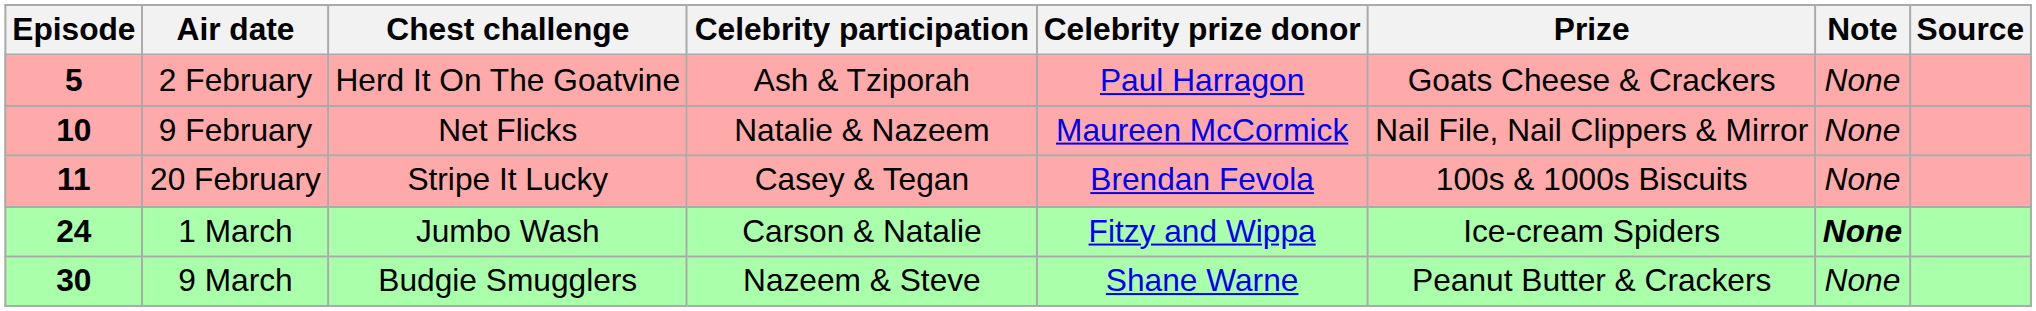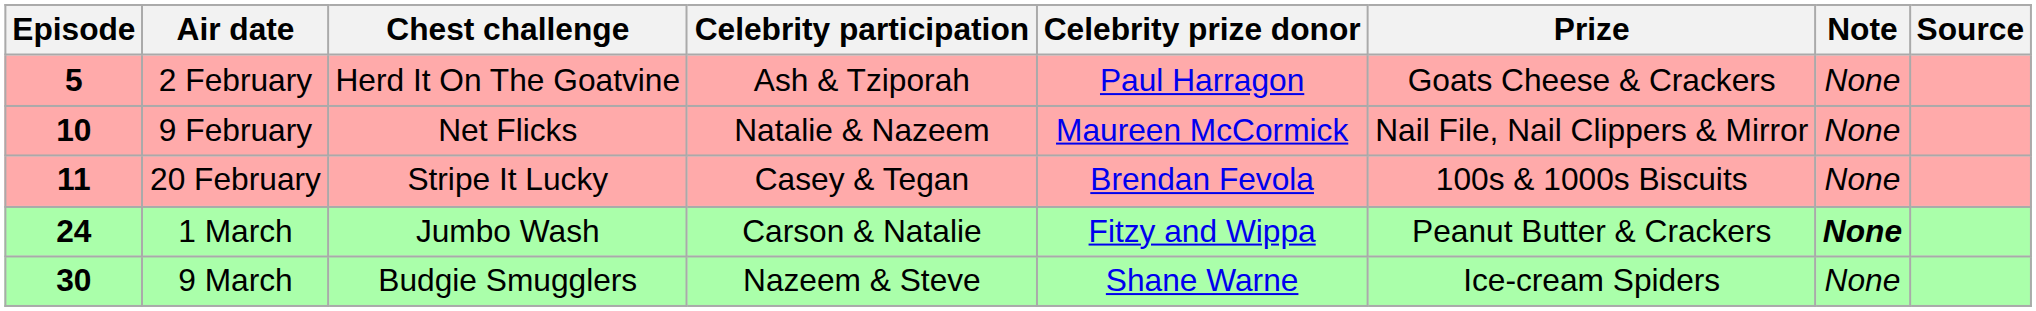 <table class="wikitable" style="margin:auto; text-align:center;">
 <tr>
 <th>Episode</th>
 <th>Air date</th>
 <th>Chest challenge</th>
 <th>Celebrity participation</th>
 <th>Celebrity prize donor</th>
 <th>Prize</th>
 <th>Note</th>
 <th>Source</th>
 </tr>
 <tr style="background:#ffaaaa">
 <td><strong>5</strong></td>
 <td>2 February</td>
 <td>Herd It On The Goatvine</td>
 <td>Ash & Tziporah</td>
 <td><a href='#'>Paul Harragon</a></td>
 <td>Goats Cheese & Crackers</td>
 <td><em>None</em></td>
 <td></td>
 </tr>
 <tr style="background:#ffaaaa">
 <td><strong>10</strong></td>
 <td>9 February</td>
 <td>Net Flicks</td>
 <td>Natalie & Nazeem</td>
 <td><a href='#'>Maureen McCormick</a></td>
 <td>Nail File, Nail Clippers & Mirror</td>
 <td><em>None</em></td>
 <td></td>
 </tr>
 <tr style="background:#ffaaaa">
 <td><strong>11</strong></td>
 <td>20 February</td>
 <td>Stripe It Lucky</td>
 <td>Casey & Tegan</td>
 <td><a href='#'>Brendan Fevola</a></td>
 <td>100s & 1000s Biscuits</td>
 <td><em>None</em></td>
 <td></td>
 </tr>
 <tr style="background:#aaffaa">
 <td><strong>24</strong></td>
 <td>1 March</td>
 <td>Jumbo Wash</td>
 <td>Carson & Natalie</td>
 <td><a href='#'>Fitzy and Wippa</a></td>
-<td>Ice-cream Spiders</td>
+<td>Peanut Butter & Crackers</td>
 <td><strong><em>None</em></strong></td>
 <td></td>
 </tr>
 <tr style="background:#aaffaa">
 <td><strong>30</strong></td>
 <td>9 March</td>
 <td>Budgie Smugglers</td>
 <td>Nazeem & Steve</td>
 <td><a href='#'>Shane Warne</a></td>
-<td>Peanut Butter & Crackers</td>
+<td>Ice-cream Spiders</td>
 <td><em>None</em></td>
 <td></td>
 </tr>
 </table>
